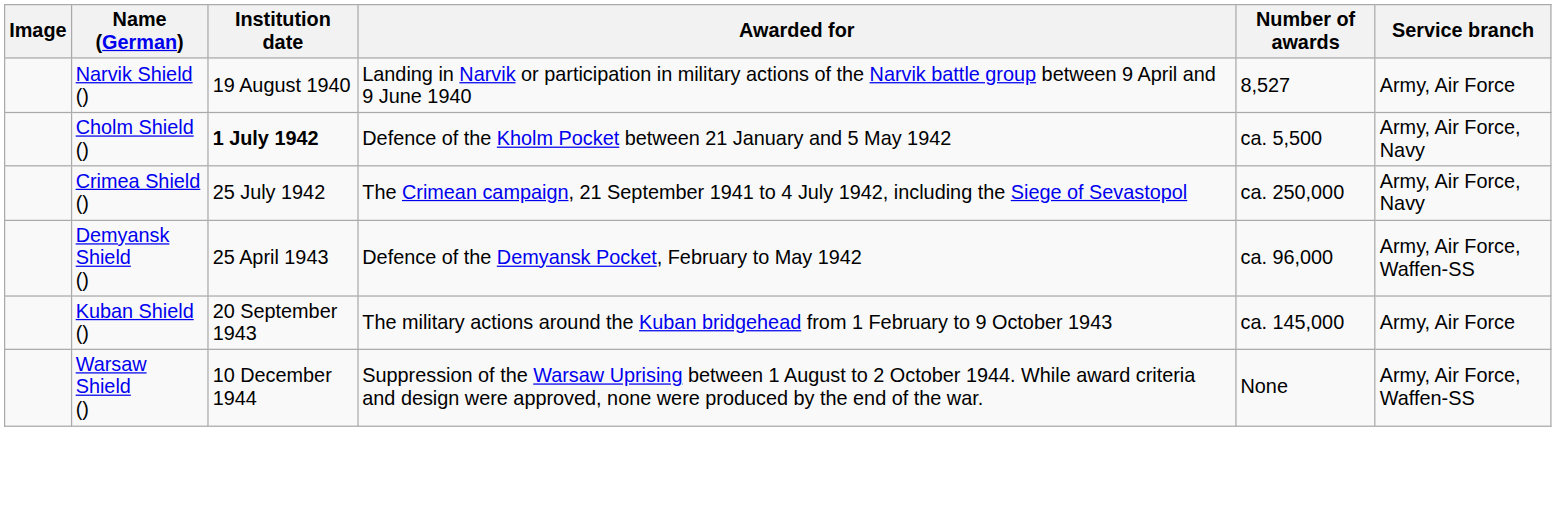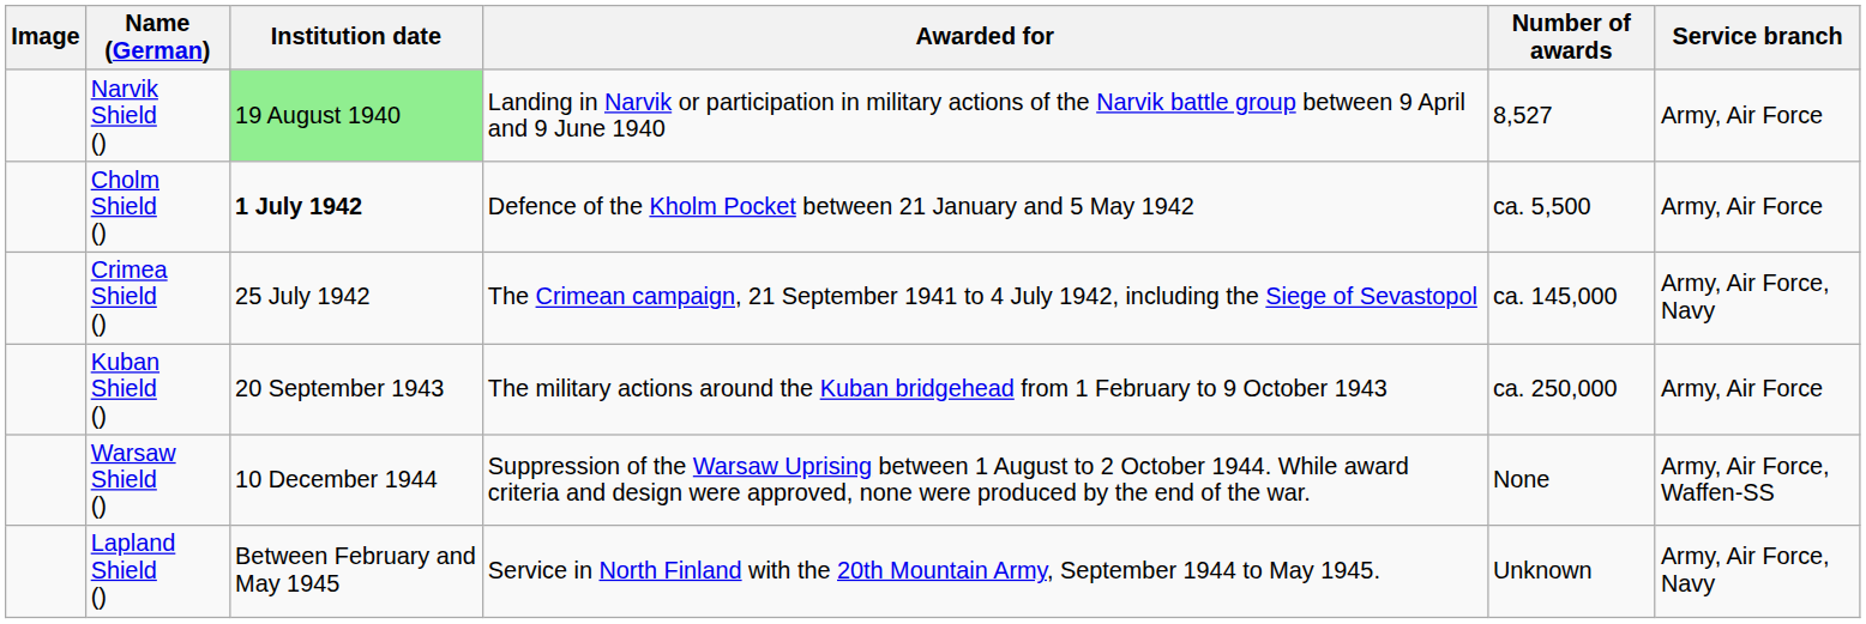 <table class="wikitable">
 <tr>
 <th>Image</th>
 <th>Name<br>(<a href='#'>German</a>)</th>
 <th>Institution date</th>
 <th>Awarded for</th>
 <th>Number of awards</th>
 <th>Service branch</th>
 </tr>
 <tr>
 <td></td>
 <td><a href='#'>Narvik Shield</a><br>()</td>
-<td>19 August 1940</td>
+<td style="background: lightgreen;">19 August 1940</td>
 <td>Landing in <a href='#'>Narvik</a> or participation in military actions of the <a href='#'>Narvik battle group</a> between 9 April and 9 June 1940</td>
 <td>8,527</td>
 <td>Army, Air Force</td>
 </tr>
 <tr>
 <td></td>
 <td><a href='#'>Cholm Shield</a><br>()</td>
 <td><strong>1 July 1942</strong></td>
 <td>Defence of the <a href='#'>Kholm Pocket</a> between 21 January and 5 May 1942</td>
 <td>ca. 5,500</td>
-<td>Army, Air Force, Navy</td>
+<td>Army, Air Force</td>
 </tr>
 <tr>
 <td></td>
 <td><a href='#'>Crimea Shield</a><br>()</td>
 <td>25 July 1942</td>
 <td>The <a href='#'>Crimean campaign</a>, 21 September 1941 to 4 July 1942, including the <a href='#'>Siege of Sevastopol</a></td>
-<td>ca. 250,000</td>
+<td>ca. 145,000</td>
 <td>Army, Air Force, Navy</td>
-</tr>
-<tr>
-<td></td>
-<td><a href='#'>Demyansk Shield</a><br>()</td>
-<td>25 April 1943</td>
-<td>Defence of the <a href='#'>Demyansk Pocket</a>, February to May 1942</td>
-<td>ca. 96,000</td>
-<td>Army, Air Force, Waffen-SS</td>
 </tr>
 <tr>
 <td></td>
 <td><a href='#'>Kuban Shield</a><br>()</td>
 <td>20 September 1943</td>
 <td>The military actions around the <a href='#'>Kuban bridgehead</a> from 1 February to 9 October 1943</td>
-<td>ca. 145,000</td>
+<td>ca. 250,000</td>
 <td>Army, Air Force</td>
 </tr>
 <tr>
 <td></td>
 <td><a href='#'>Warsaw Shield</a> <br>()</td>
 <td>10 December 1944</td>
 <td>Suppression of the <a href='#'>Warsaw Uprising</a> between 1 August to 2 October 1944. While award criteria and design were approved, none were produced by the end of the war.</td>
 <td>None</td>
 <td>Army, Air Force, Waffen-SS</td>
 </tr>
+<tr>
+<td></td>
+<td><a href='#'>Lapland Shield</a><br>()</td>
+<td>Between February and May 1945</td>
+<td>Service in <a href='#'>North Finland</a> with the <a href='#'>20th Mountain Army</a>, September 1944 to May 1945.</td>
+<td>Unknown</td>
+<td>Army, Air Force, Navy</td>
+</tr>
 </table>
